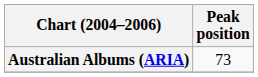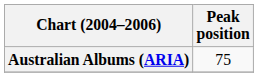 <table class="wikitable sortable plainrowheaders" style="text-align:center">
 <tr>
 <th scope="col">Chart (2004–2006)</th>
 <th scope="col">Peak<br> position</th>
 </tr>
 <tr>
 <th scope="row">Australian Albums (<a href='#'>ARIA</a>)</th>
-<td>73</td>
+<td>75</td>
 </tr>
 <tr>
 </tr>
 <tr>
 </tr>
 <tr>
 </tr>
 <tr>
 </tr>
 <tr>
 </tr>
 <tr>
 </tr>
 </table>
